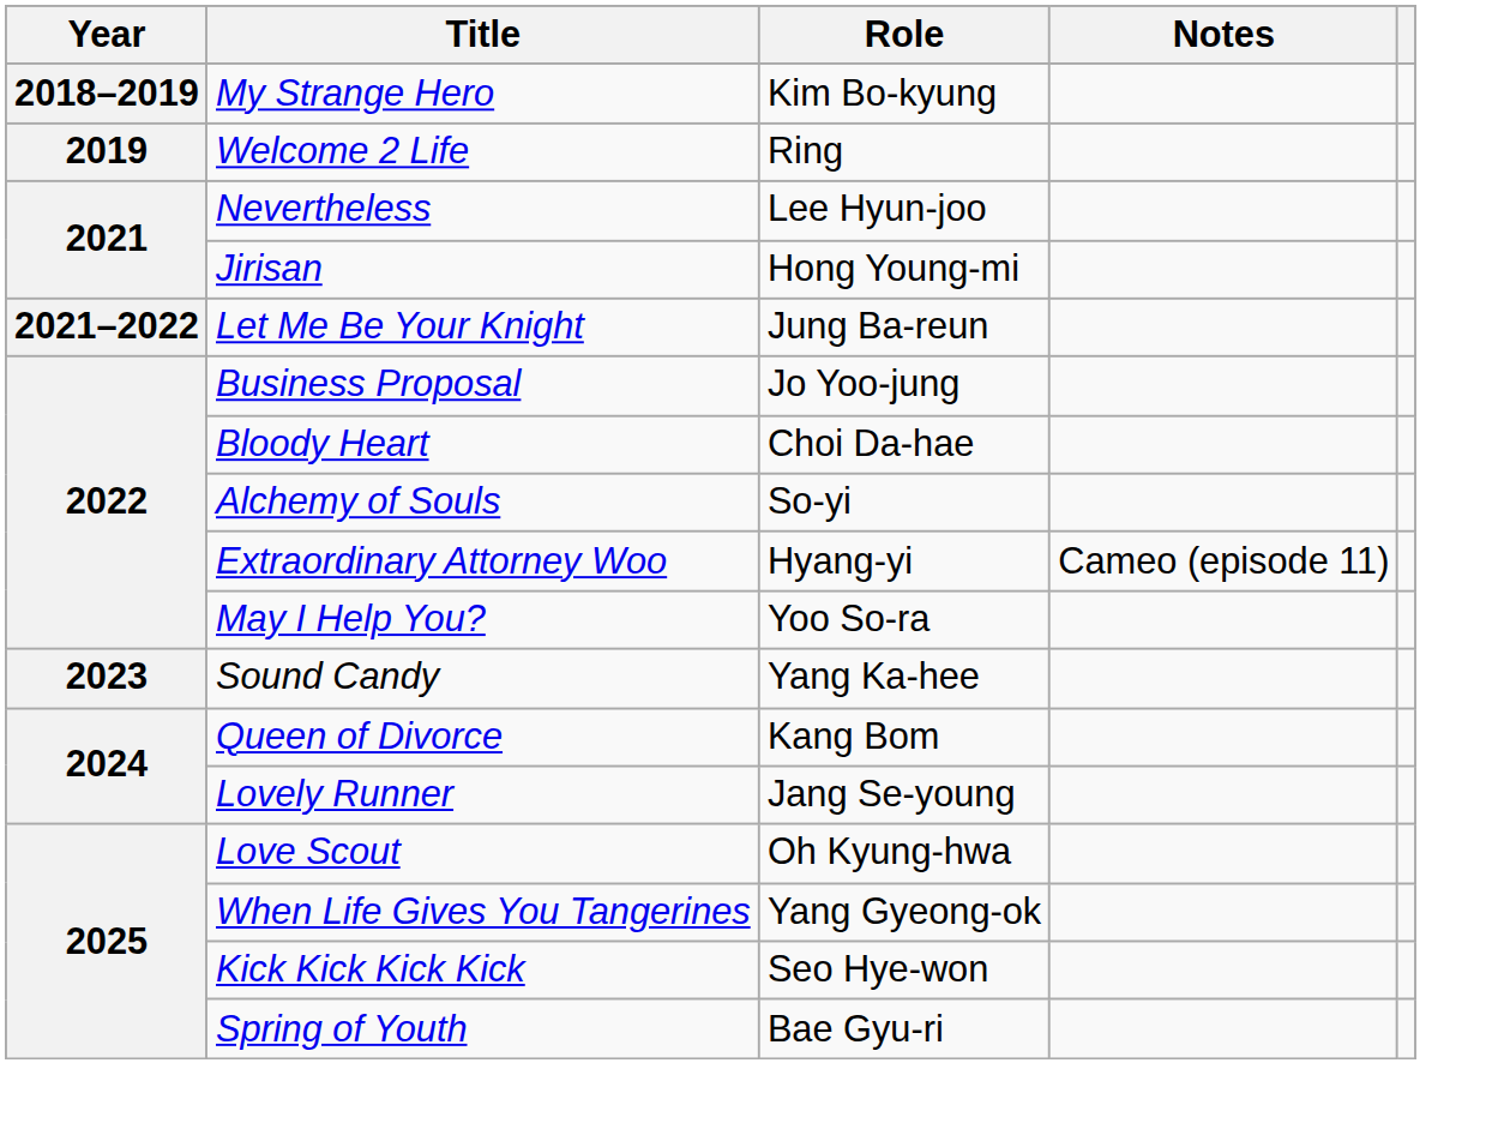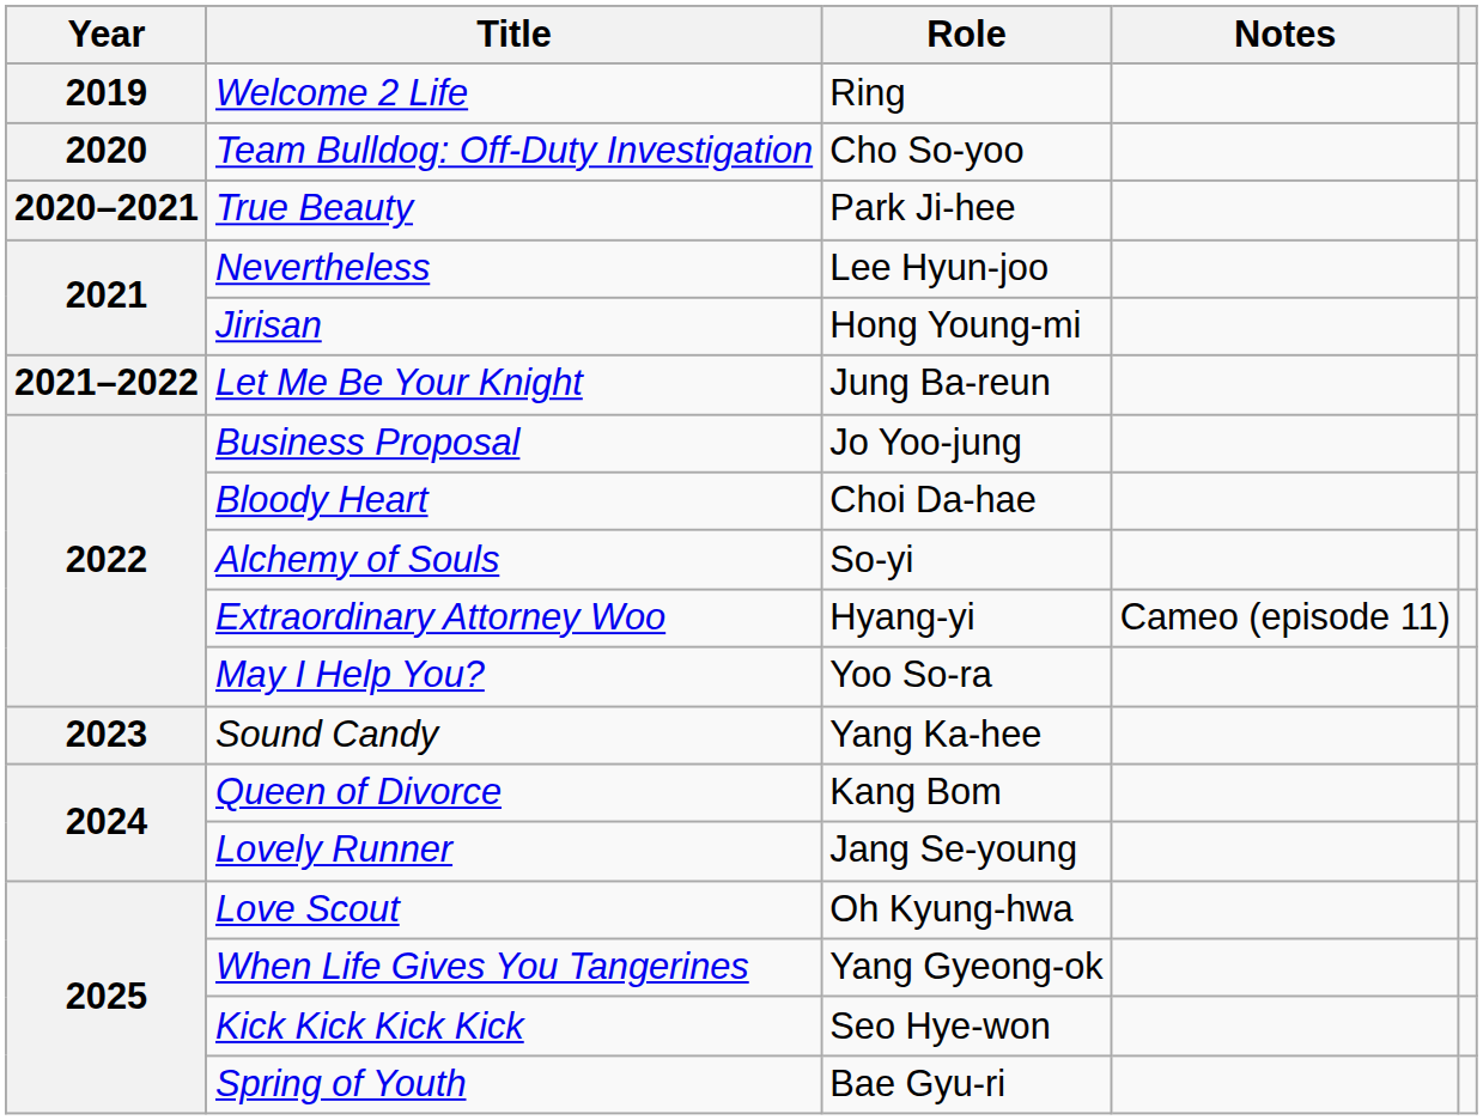 <table class="wikitable plainrowheaders">
 <tr>
 <th scope="col">Year</th>
 <th scope="col">Title</th>
 <th scope="col">Role</th>
 <th scope="col">Notes</th>
 <th scope="col" class="unsortable"></th>
 </tr>
 <tr>
-<th scope="row">2018–2019</th>
-<td><em><a href='#'>My Strange Hero</a></em></td>
-<td>Kim Bo-kyung</td>
+<th scope="row">2019</th>
+<td><em><a href='#'>Welcome 2 Life</a></em></td>
+<td>Ring</td>
 <td></td>
 <td style="text-align:center"></td>
 </tr>
 <tr>
-<th scope="row">2019</th>
-<td><em><a href='#'>Welcome 2 Life</a></em></td>
-<td>Ring</td>
+<th scope="row">2020</th>
+<td><em><a href='#'>Team Bulldog: Off-Duty Investigation</a></em></td>
+<td>Cho So-yoo</td>
+<td></td>
+<td style="text-align:center"></td>
+</tr>
+<tr>
+<th scope="row">2020–2021</th>
+<td><em><a href='#'>True Beauty</a></em></td>
+<td>Park Ji-hee</td>
 <td></td>
 <td style="text-align:center"></td>
 </tr>
 <tr>
 <th scope="row" rowspan="2">2021</th>
 <td><em><a href='#'>Nevertheless</a></em></td>
 <td>Lee Hyun-joo</td>
 <td></td>
 <td style="text-align:center"></td>
 </tr>
 <tr>
 <td><em><a href='#'>Jirisan</a></em></td>
 <td>Hong Young-mi</td>
 <td></td>
 <td style="text-align:center"></td>
 </tr>
 <tr>
 <th scope="row">2021–2022</th>
 <td><em><a href='#'>Let Me Be Your Knight</a></em></td>
 <td>Jung Ba-reun</td>
 <td></td>
 <td style="text-align:center"></td>
 </tr>
 <tr>
 <th scope="row" rowspan="5">2022</th>
 <td><em><a href='#'>Business Proposal</a></em></td>
 <td>Jo Yoo-jung</td>
 <td></td>
 <td style="text-align:center"></td>
 </tr>
 <tr>
 <td><em><a href='#'>Bloody Heart</a></em></td>
 <td>Choi Da-hae</td>
 <td></td>
 <td style="text-align:center"></td>
 </tr>
 <tr>
 <td><em><a href='#'>Alchemy of Souls</a></em></td>
 <td>So-yi</td>
 <td></td>
 <td style="text-align:center"></td>
 </tr>
 <tr>
 <td><em><a href='#'>Extraordinary Attorney Woo</a></em></td>
 <td>Hyang-yi</td>
 <td>Cameo (episode 11)</td>
 <td style="text-align:center"></td>
 </tr>
 <tr>
 <td><em><a href='#'>May I Help You?</a></em></td>
 <td>Yoo So-ra</td>
 <td></td>
 <td style="text-align:center"></td>
 </tr>
 <tr>
 <th scope="row">2023</th>
 <td><em>Sound Candy</em></td>
 <td>Yang Ka-hee</td>
 <td></td>
 <td style="text-align:center"></td>
 </tr>
 <tr>
 <th scope="row" rowspan="2">2024</th>
 <td><em><a href='#'>Queen of Divorce</a></em></td>
 <td>Kang Bom</td>
 <td></td>
 <td style="text-align:center"></td>
 </tr>
 <tr>
 <td><em><a href='#'>Lovely Runner</a></em></td>
 <td>Jang Se-young</td>
 <td></td>
 <td style="text-align:center"></td>
 </tr>
 <tr>
 <th scope="row" rowspan="4">2025</th>
 <td><em><a href='#'>Love Scout</a></em></td>
 <td>Oh Kyung-hwa</td>
 <td></td>
 <td style="text-align:center"></td>
 </tr>
 <tr>
 <td><em><a href='#'>When Life Gives You Tangerines</a></em></td>
 <td>Yang Gyeong-ok</td>
 <td></td>
 <td style="text-align:center"></td>
 </tr>
 <tr>
 <td><em><a href='#'>Kick Kick Kick Kick</a></em></td>
 <td>Seo Hye-won</td>
 <td></td>
 <td style="text-align:center"></td>
 </tr>
 <tr>
 <td><em><a href='#'>Spring of Youth</a></em></td>
 <td>Bae Gyu-ri</td>
 <td></td>
 <td style="text-align:center"></td>
 </tr>
 </table>
